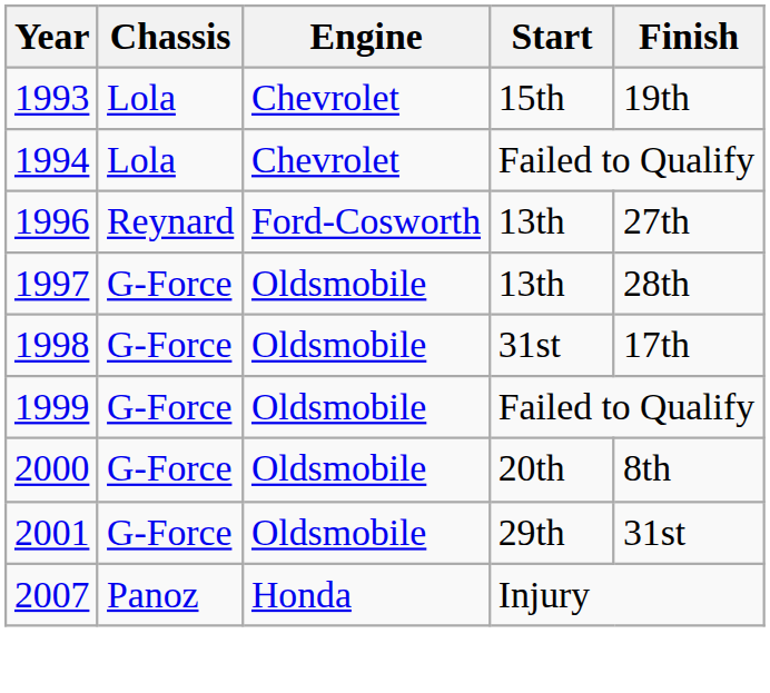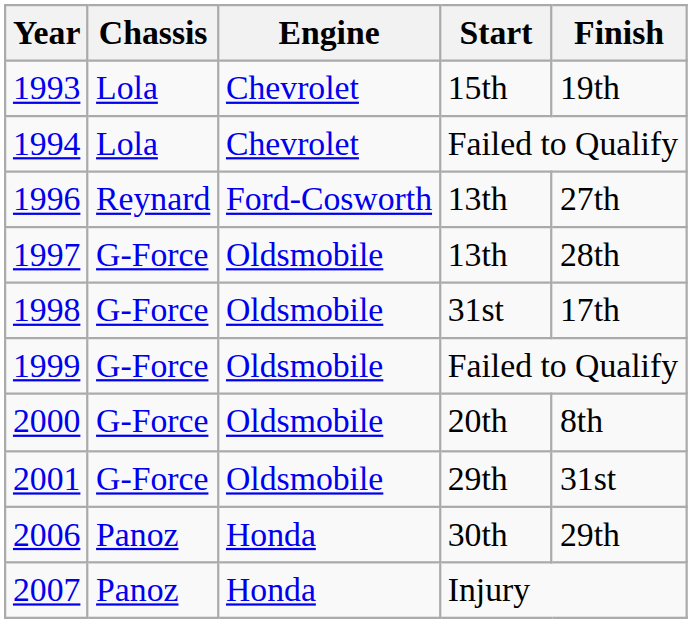 <table class="wikitable" style="font-size: 95%;">
 <tr>
 <th>Year</th>
 <th>Chassis</th>
 <th>Engine</th>
 <th>Start</th>
 <th>Finish</th>
 </tr>
 <tr>
 <td><a href='#'>1993</a></td>
 <td><a href='#'>Lola</a></td>
 <td><a href='#'>Chevrolet</a></td>
 <td>15th</td>
 <td>19th</td>
 </tr>
 <tr>
 <td><a href='#'>1994</a></td>
 <td><a href='#'>Lola</a></td>
 <td><a href='#'>Chevrolet</a></td>
 <td colspan=2>Failed to Qualify</td>
 </tr>
 <tr>
 <td><a href='#'>1996</a></td>
 <td><a href='#'>Reynard</a></td>
 <td><a href='#'>Ford-Cosworth</a></td>
 <td>13th</td>
 <td>27th</td>
 </tr>
 <tr>
 <td><a href='#'>1997</a></td>
 <td><a href='#'>G-Force</a></td>
 <td><a href='#'>Oldsmobile</a></td>
 <td>13th</td>
 <td>28th</td>
 </tr>
 <tr>
 <td><a href='#'>1998</a></td>
 <td><a href='#'>G-Force</a></td>
 <td><a href='#'>Oldsmobile</a></td>
 <td>31st</td>
 <td>17th</td>
 </tr>
 <tr>
 <td><a href='#'>1999</a></td>
 <td><a href='#'>G-Force</a></td>
 <td><a href='#'>Oldsmobile</a></td>
 <td colspan=2>Failed to Qualify</td>
 </tr>
 <tr>
 <td><a href='#'>2000</a></td>
 <td><a href='#'>G-Force</a></td>
 <td><a href='#'>Oldsmobile</a></td>
 <td>20th</td>
 <td>8th</td>
 </tr>
 <tr>
 <td><a href='#'>2001</a></td>
 <td><a href='#'>G-Force</a></td>
 <td><a href='#'>Oldsmobile</a></td>
 <td>29th</td>
 <td>31st</td>
 </tr>
 <tr>
+<td><a href='#'>2006</a></td>
+<td><a href='#'>Panoz</a></td>
+<td><a href='#'>Honda</a></td>
+<td>30th</td>
+<td>29th</td>
+</tr>
+<tr>
 <td><a href='#'>2007</a></td>
 <td><a href='#'>Panoz</a></td>
 <td><a href='#'>Honda</a></td>
 <td colspan=2>Injury</td>
 </tr>
 </table>
